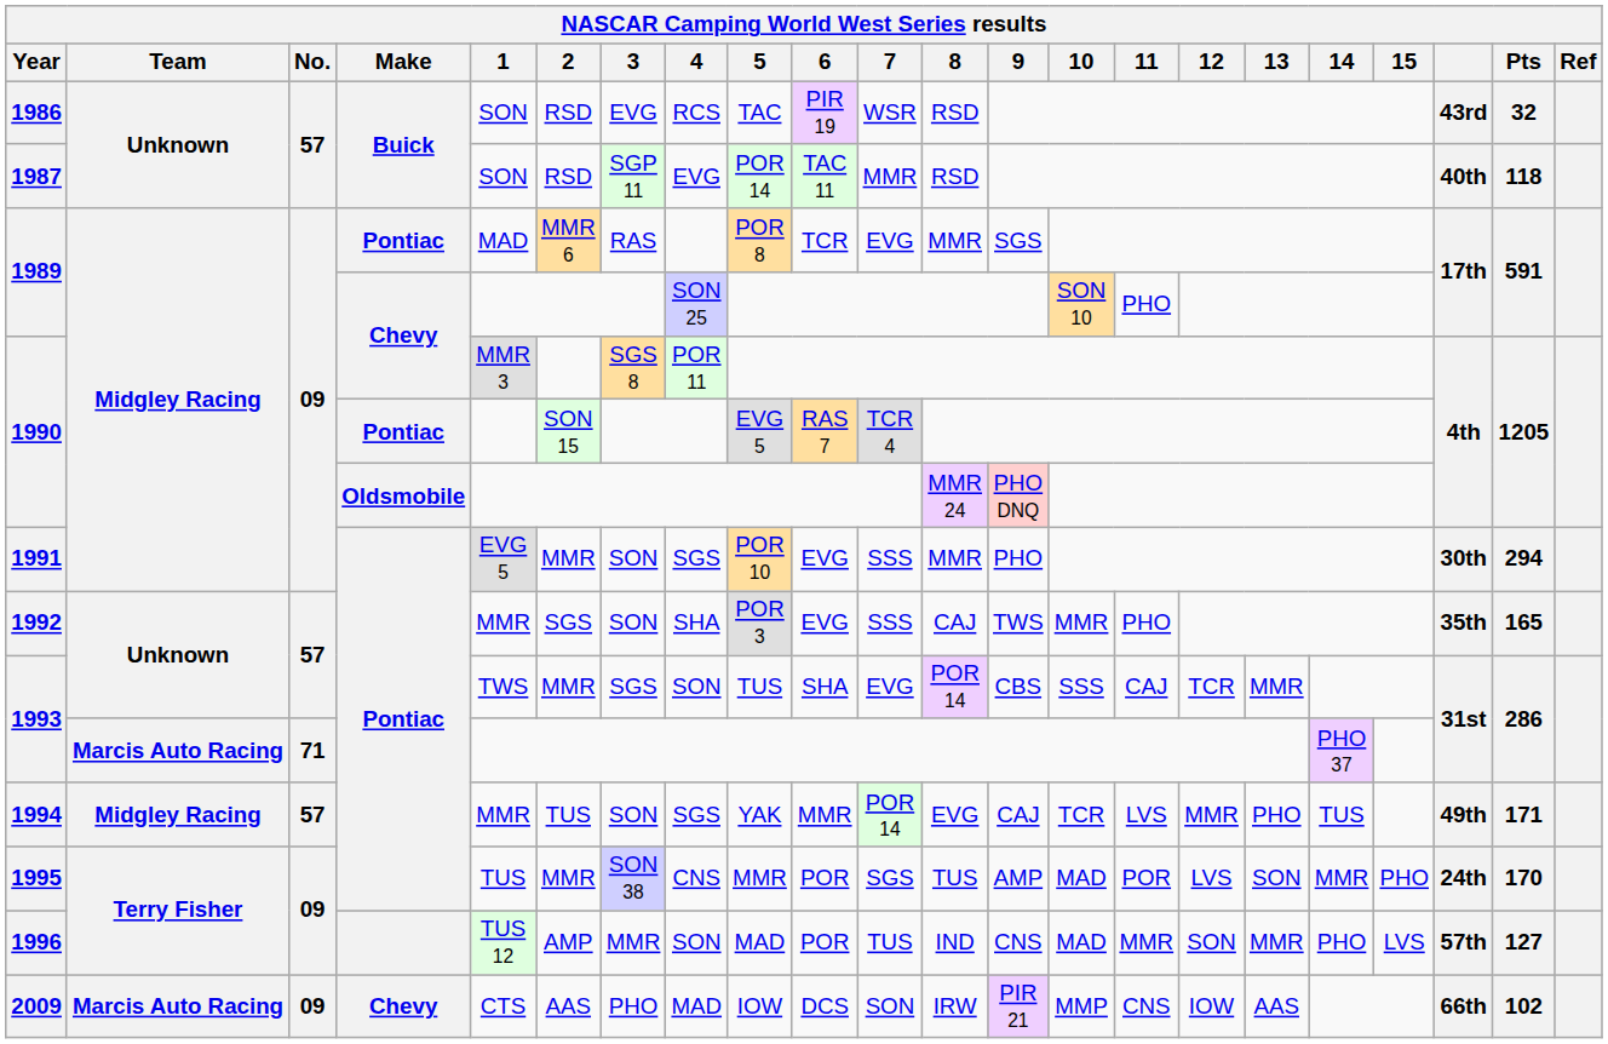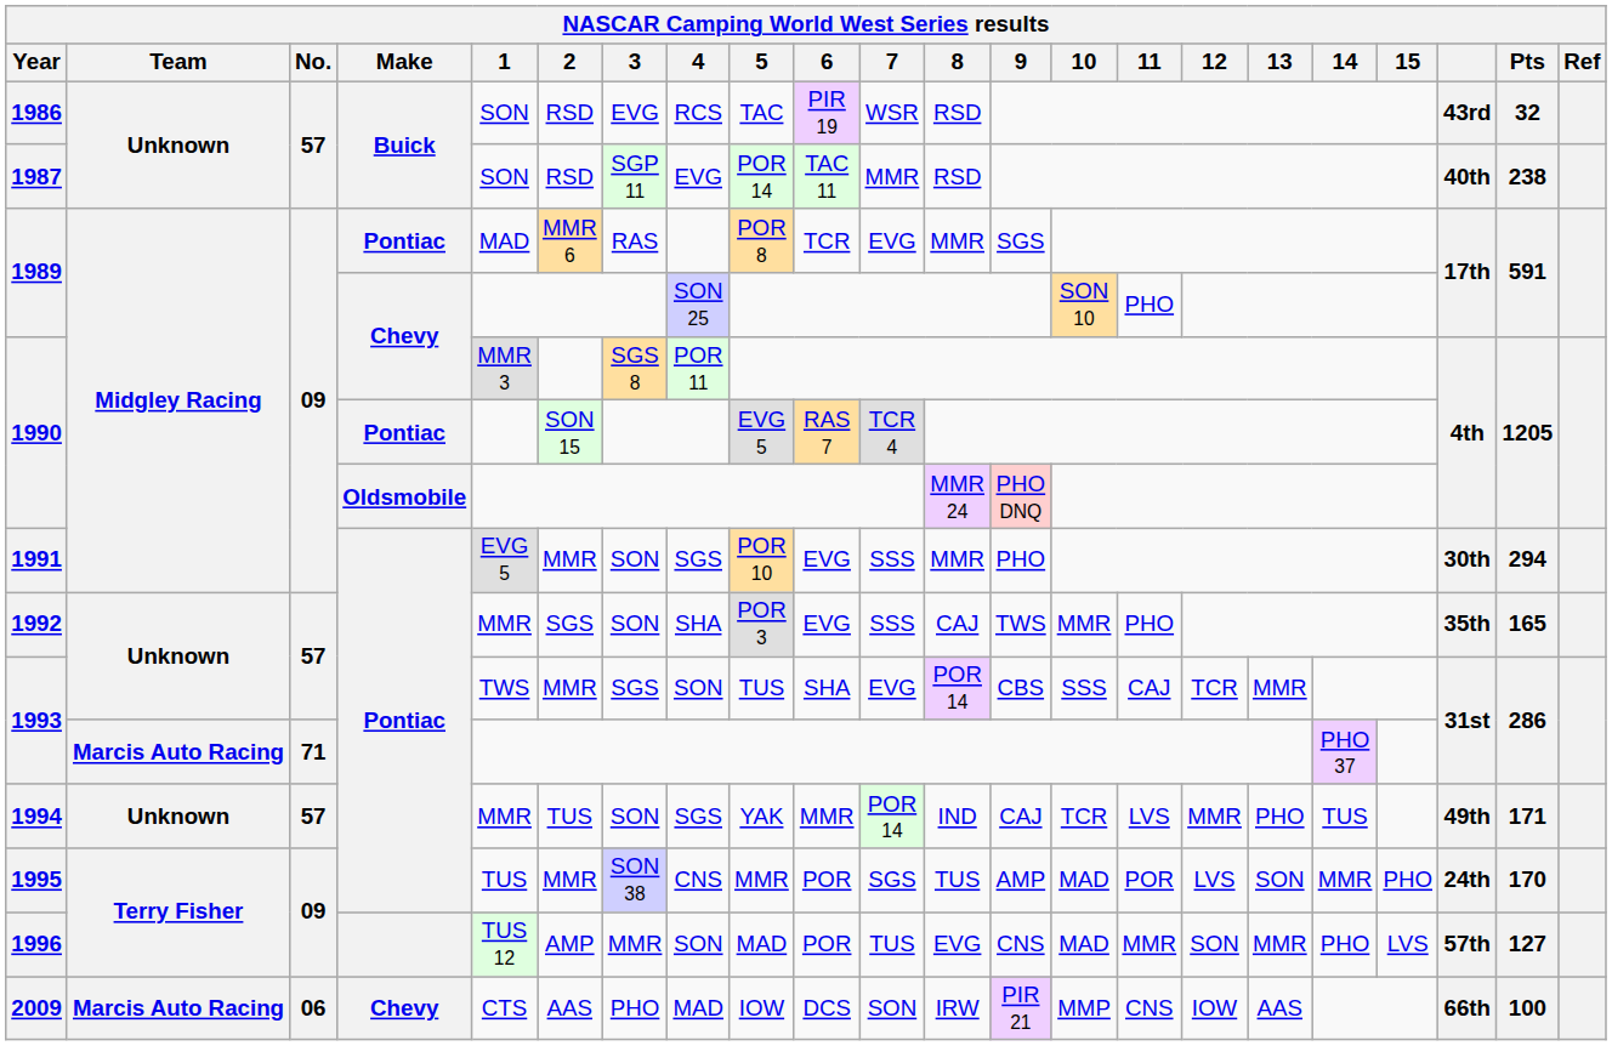 <table class="wikitable"style="text-align:center; font-size:75%">
 <tr>
 <th colspan="22"><a href='#'>NASCAR Camping World West Series</a> results</th>
 </tr>
 <tr>
 <th>Year</th>
 <th>Team</th>
 <th>No.</th>
 <th>Make</th>
 <th>1</th>
 <th>2</th>
 <th>3</th>
 <th>4</th>
 <th>5</th>
 <th>6</th>
 <th>7</th>
 <th>8</th>
 <th>9</th>
 <th>10</th>
 <th>11</th>
 <th>12</th>
 <th>13</th>
 <th>14</th>
 <th>15</th>
 <th></th>
 <th>Pts</th>
 <th>Ref</th>
 </tr>
 <tr>
 <th><a href='#'>1986</a></th>
 <th rowspan="2">Unknown</th>
 <th rowspan="2">57</th>
 <th rowspan="2"><a href='#'>Buick</a></th>
 <td><a href='#'>SON</a></td>
 <td><a href='#'>RSD</a></td>
 <td><a href='#'>EVG</a></td>
 <td><a href='#'>RCS</a></td>
 <td><a href='#'>TAC</a></td>
 <td style="background:#EFCFFF;"><a href='#'>PIR</a><br><small>19</small></td>
 <td><a href='#'>WSR</a></td>
 <td><a href='#'>RSD</a></td>
 <td colspan="7"></td>
 <th>43rd</th>
 <th>32</th>
 <th></th>
 </tr>
 <tr>
 <th><a href='#'>1987</a></th>
 <td><a href='#'>SON</a></td>
 <td><a href='#'>RSD</a></td>
 <td style="background:#DFFFDF;"><a href='#'>SGP</a><br><small>11</small></td>
 <td><a href='#'>EVG</a></td>
 <td style="background:#DFFFDF;"><a href='#'>POR</a><br><small>14</small></td>
 <td style="background:#DFFFDF;"><a href='#'>TAC</a><br><small>11</small></td>
 <td><a href='#'>MMR</a></td>
 <td><a href='#'>RSD</a></td>
 <td colspan="7"></td>
 <th>40th</th>
-<th>118</th>
+<th>238</th>
 <th></th>
 </tr>
 <tr>
 <th rowspan="2"><a href='#'>1989</a></th>
 <th rowspan="6"><a href='#'>Midgley Racing</a></th>
 <th rowspan="6">09</th>
 <th><a href='#'>Pontiac</a></th>
 <td><a href='#'>MAD</a></td>
 <td style="background:#FFDF9F;"><a href='#'>MMR</a><br><small>6</small></td>
 <td><a href='#'>RAS</a></td>
 <td></td>
 <td style="background:#FFDF9F;"><a href='#'>POR</a><br><small>8</small></td>
 <td><a href='#'>TCR</a></td>
 <td><a href='#'>EVG</a></td>
 <td><a href='#'>MMR</a></td>
 <td><a href='#'>SGS</a></td>
 <td colspan="6"></td>
 <th rowspan="2">17th</th>
 <th rowspan="2">591</th>
 <th rowspan="2"></th>
 </tr>
 <tr>
 <th rowspan="2"><a href='#'>Chevy</a></th>
 <td colspan="3"></td>
 <td style="background:#CFCFFF;"><a href='#'>SON</a><br><small>25</small></td>
 <td colspan="5"></td>
 <td style="background:#FFDF9F;"><a href='#'>SON</a><br><small>10</small></td>
 <td><a href='#'>PHO</a></td>
 <td colspan="4"></td>
 </tr>
 <tr>
 <th rowspan="3"><a href='#'>1990</a></th>
 <td style="background:#DFDFDF;"><a href='#'>MMR</a><br><small>3</small></td>
 <td></td>
 <td style="background:#FFDF9F;"><a href='#'>SGS</a><br><small>8</small></td>
 <td style="background:#DFFFDF;"><a href='#'>POR</a><br><small>11</small></td>
 <td colspan="11"></td>
 <th rowspan="3">4th</th>
 <th rowspan="3">1205</th>
 <th rowspan="3"></th>
 </tr>
 <tr>
 <th><a href='#'>Pontiac</a></th>
 <td></td>
 <td style="background:#DFFFDF;"><a href='#'>SON</a><br><small>15</small></td>
 <td colspan="2"></td>
 <td style="background:#DFDFDF;"><a href='#'>EVG</a><br><small>5</small></td>
 <td style="background:#FFDF9F;"><a href='#'>RAS</a><br><small>7</small></td>
 <td style="background:#DFDFDF;"><a href='#'>TCR</a><br><small>4</small></td>
 <td colspan="8"></td>
 </tr>
 <tr>
 <th><a href='#'>Oldsmobile</a></th>
 <td colspan="7"></td>
 <td style="background:#EFCFFF;"><a href='#'>MMR</a><br><small>24</small></td>
 <td style="background:#FFCFCF;"><a href='#'>PHO</a><br><small>DNQ</small></td>
 <td colspan="6"></td>
 </tr>
 <tr>
 <th><a href='#'>1991</a></th>
 <th rowspan="6"><a href='#'>Pontiac</a></th>
 <td style="background:#DFDFDF;"><a href='#'>EVG</a><br><small>5</small></td>
 <td><a href='#'>MMR</a></td>
 <td><a href='#'>SON</a></td>
 <td><a href='#'>SGS</a></td>
 <td style="background:#FFDF9F;"><a href='#'>POR</a><br><small>10</small></td>
 <td><a href='#'>EVG</a></td>
 <td><a href='#'>SSS</a></td>
 <td><a href='#'>MMR</a></td>
 <td><a href='#'>PHO</a></td>
 <td colspan="6"></td>
 <th>30th</th>
 <th>294</th>
 <th></th>
 </tr>
 <tr>
 <th><a href='#'>1992</a></th>
 <th rowspan="2">Unknown</th>
 <th rowspan="2">57</th>
 <td><a href='#'>MMR</a></td>
 <td><a href='#'>SGS</a></td>
 <td><a href='#'>SON</a></td>
 <td><a href='#'>SHA</a></td>
 <td style="background:#DFDFDF;"><a href='#'>POR</a><br><small>3</small></td>
 <td><a href='#'>EVG</a></td>
 <td><a href='#'>SSS</a></td>
 <td><a href='#'>CAJ</a></td>
 <td><a href='#'>TWS</a></td>
 <td><a href='#'>MMR</a></td>
 <td><a href='#'>PHO</a></td>
 <td colspan="4"></td>
 <th>35th</th>
 <th>165</th>
 <th></th>
 </tr>
 <tr>
 <th rowspan="2"><a href='#'>1993</a></th>
 <td><a href='#'>TWS</a></td>
 <td><a href='#'>MMR</a></td>
 <td><a href='#'>SGS</a></td>
 <td><a href='#'>SON</a></td>
 <td><a href='#'>TUS</a></td>
 <td><a href='#'>SHA</a></td>
 <td><a href='#'>EVG</a></td>
 <td style="background:#EFCFFF;"><a href='#'>POR</a><br><small>14</small></td>
 <td><a href='#'>CBS</a></td>
 <td><a href='#'>SSS</a></td>
 <td><a href='#'>CAJ</a></td>
 <td><a href='#'>TCR</a></td>
 <td><a href='#'>MMR</a></td>
 <td colspan="2"></td>
 <th rowspan="2">31st</th>
 <th rowspan="2">286</th>
 <th rowspan="2"></th>
 </tr>
 <tr>
 <th><a href='#'>Marcis Auto Racing</a></th>
 <th>71</th>
 <td colspan="13"></td>
 <td style="background:#EFCFFF;"><a href='#'>PHO</a><br><small>37</small></td>
 <td></td>
 </tr>
 <tr>
 <th><a href='#'>1994</a></th>
-<th><a href='#'>Midgley Racing</a></th>
+<th>Unknown</th>
 <th>57</th>
 <td><a href='#'>MMR</a></td>
 <td><a href='#'>TUS</a></td>
 <td><a href='#'>SON</a></td>
 <td><a href='#'>SGS</a></td>
 <td><a href='#'>YAK</a></td>
 <td><a href='#'>MMR</a></td>
 <td style="background:#DFFFDF;"><a href='#'>POR</a><br><small>14</small></td>
-<td><a href='#'>EVG</a></td>
+<td><a href='#'>IND</a></td>
 <td><a href='#'>CAJ</a></td>
 <td><a href='#'>TCR</a></td>
 <td><a href='#'>LVS</a></td>
 <td><a href='#'>MMR</a></td>
 <td><a href='#'>PHO</a></td>
 <td><a href='#'>TUS</a></td>
 <td></td>
 <th>49th</th>
 <th>171</th>
 <th></th>
 </tr>
 <tr>
 <th><a href='#'>1995</a></th>
 <th rowspan="2"><a href='#'>Terry Fisher</a></th>
 <th rowspan="2">09</th>
 <td><a href='#'>TUS</a></td>
 <td><a href='#'>MMR</a></td>
 <td style="background:#CFCFFF;"><a href='#'>SON</a><br><small>38</small></td>
 <td><a href='#'>CNS</a></td>
 <td><a href='#'>MMR</a></td>
 <td><a href='#'>POR</a></td>
 <td><a href='#'>SGS</a></td>
 <td><a href='#'>TUS</a></td>
 <td><a href='#'>AMP</a></td>
 <td><a href='#'>MAD</a></td>
 <td><a href='#'>POR</a></td>
 <td><a href='#'>LVS</a></td>
 <td><a href='#'>SON</a></td>
 <td><a href='#'>MMR</a></td>
 <td><a href='#'>PHO</a></td>
 <th>24th</th>
 <th>170</th>
 <th></th>
 </tr>
 <tr>
 <th><a href='#'>1996</a></th>
 <th></th>
 <td style="background:#DFFFDF;"><a href='#'>TUS</a><br><small>12</small></td>
 <td><a href='#'>AMP</a></td>
 <td><a href='#'>MMR</a></td>
 <td><a href='#'>SON</a></td>
 <td><a href='#'>MAD</a></td>
 <td><a href='#'>POR</a></td>
 <td><a href='#'>TUS</a></td>
-<td><a href='#'>IND</a></td>
+<td><a href='#'>EVG</a></td>
 <td><a href='#'>CNS</a></td>
 <td><a href='#'>MAD</a></td>
 <td><a href='#'>MMR</a></td>
 <td><a href='#'>SON</a></td>
 <td><a href='#'>MMR</a></td>
 <td><a href='#'>PHO</a></td>
 <td><a href='#'>LVS</a></td>
 <th>57th</th>
 <th>127</th>
 <th></th>
 </tr>
 <tr>
 <th><a href='#'>2009</a></th>
 <th><a href='#'>Marcis Auto Racing</a></th>
-<th>09</th>
+<th>06</th>
 <th><a href='#'>Chevy</a></th>
 <td><a href='#'>CTS</a></td>
 <td><a href='#'>AAS</a></td>
 <td><a href='#'>PHO</a></td>
 <td><a href='#'>MAD</a></td>
 <td><a href='#'>IOW</a></td>
 <td><a href='#'>DCS</a></td>
 <td><a href='#'>SON</a></td>
 <td><a href='#'>IRW</a></td>
 <td style="background:#EFCFFF;"><a href='#'>PIR</a><br><small>21</small></td>
 <td><a href='#'>MMP</a></td>
 <td><a href='#'>CNS</a></td>
 <td><a href='#'>IOW</a></td>
 <td><a href='#'>AAS</a></td>
 <td colspan="2"></td>
 <th>66th</th>
-<th>102</th>
+<th>100</th>
 <th></th>
 </tr>
 </table>
